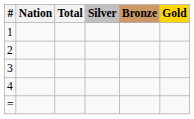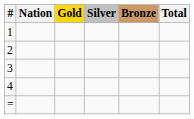 <table class=wikitable>
 <tr>
 <th>#</th>
 <th>Nation</th>
-<th>Total</th>
+<td bgcolor=gold><strong>Gold</strong></td>
 <td bgcolor=silver><strong>Silver</strong></td>
 <td bgcolor=CC9966><strong>Bronze</strong></td>
-<td bgcolor=gold><strong>Gold</strong></td>
+<th>Total</th>
 </tr>
 <tr>
 <td>1</td>
 <td></td>
 <td></td>
 <td></td>
 <td></td>
 <td></td>
 </tr>
 <tr>
 <td>2</td>
 <td></td>
 <td></td>
 <td></td>
 <td></td>
 <td></td>
 </tr>
 <tr>
 <td>3</td>
 <td></td>
 <td></td>
 <td></td>
 <td></td>
 <td></td>
 </tr>
 <tr>
 <td>4</td>
 <td></td>
 <td></td>
 <td></td>
 <td></td>
 <td></td>
 </tr>
 <tr>
 <td>=</td>
 <td></td>
 <td></td>
 <td></td>
 <td></td>
 <td></td>
 </tr>
 </table>
